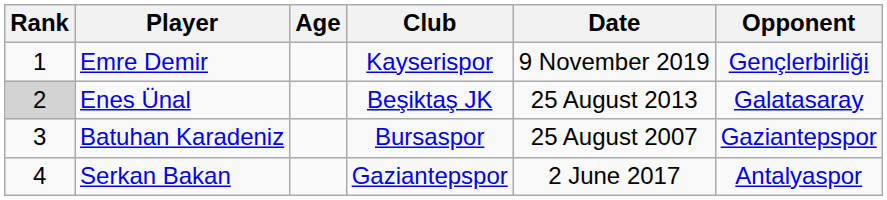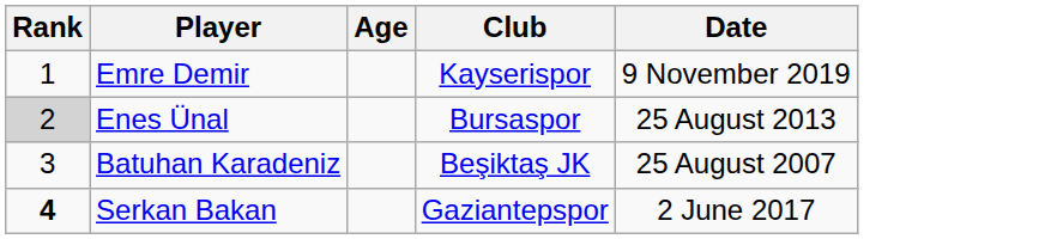 <table class="wikitable" style="text-align:center; margin-left:1em; float:left">
 <tr>
 <th>Rank</th>
 <th>Player</th>
 <th>Age</th>
 <th>Club</th>
 <th>Date</th>
-<th>Opponent</th>
 </tr>
 <tr>
 <td>1</td>
 <td style="text-align:left;"> <a href='#'>Emre Demir</a></td>
 <td></td>
 <td><a href='#'>Kayserispor</a></td>
 <td>9 November 2019</td>
-<td><a href='#'>Gençlerbirliği</a></td>
 </tr>
 <tr>
 <td style="background: lightgrey;">2</td>
 <td style="text-align:left;"> <a href='#'>Enes Ünal</a></td>
 <td></td>
-<td><a href='#'>Beşiktaş JK</a></td>
+<td><a href='#'>Bursaspor</a></td>
 <td>25 August 2013</td>
-<td><a href='#'>Galatasaray</a></td>
 </tr>
 <tr>
 <td>3</td>
 <td style="text-align:left;"> <a href='#'>Batuhan Karadeniz</a></td>
 <td></td>
-<td><a href='#'>Bursaspor</a></td>
+<td><a href='#'>Beşiktaş JK</a></td>
 <td>25 August 2007</td>
-<td><a href='#'>Gaziantepspor</a></td>
 </tr>
 <tr>
-<td>4</td>
+<td><strong>4</strong></td>
 <td style="text-align:left;"> <a href='#'>Serkan Bakan</a></td>
 <td></td>
 <td><a href='#'>Gaziantepspor</a></td>
 <td>2 June 2017</td>
-<td><a href='#'>Antalyaspor</a></td>
 </tr>
 </table>
